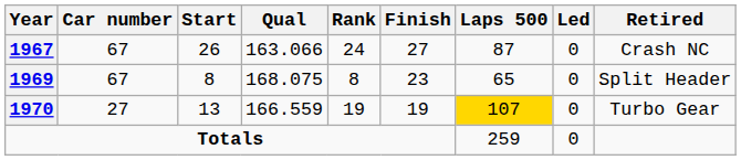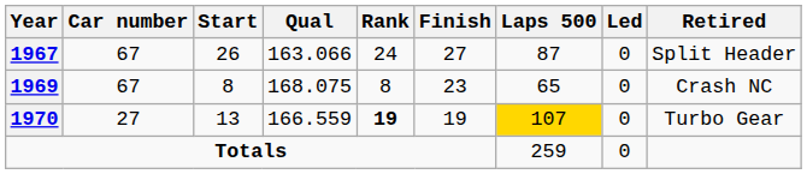 <table class="wikitable" style="text-align:center">
 <tr>
 <th>Year</th>
 <th>Car number</th>
 <th>Start</th>
 <th>Qual</th>
 <th>Rank</th>
 <th>Finish</th>
 <th>Laps 500</th>
 <th>Led</th>
 <th>Retired</th>
 </tr>
 <tr>
 <th><a href='#'>1967</a></th>
 <td>67</td>
 <td>26</td>
 <td>163.066</td>
 <td>24</td>
 <td>27</td>
 <td>87</td>
 <td>0</td>
-<td>Crash NC</td>
+<td>Split Header</td>
 </tr>
 <tr>
 <th><a href='#'>1969</a></th>
 <td>67</td>
 <td>8</td>
 <td>168.075</td>
 <td>8</td>
 <td>23</td>
 <td>65</td>
 <td>0</td>
-<td>Split Header</td>
+<td>Crash NC</td>
 </tr>
 <tr>
 <th><a href='#'>1970</a></th>
 <td>27</td>
 <td>13</td>
 <td>166.559</td>
-<td>19</td>
+<td><strong>19</strong></td>
 <td>19</td>
 <td style="background: gold;">107</td>
 <td>0</td>
 <td>Turbo Gear</td>
 </tr>
 <tr>
 <td colspan=6><strong>Totals</strong></td>
 <td>259</td>
 <td>0</td>
 <td></td>
 </tr>
 </table>
